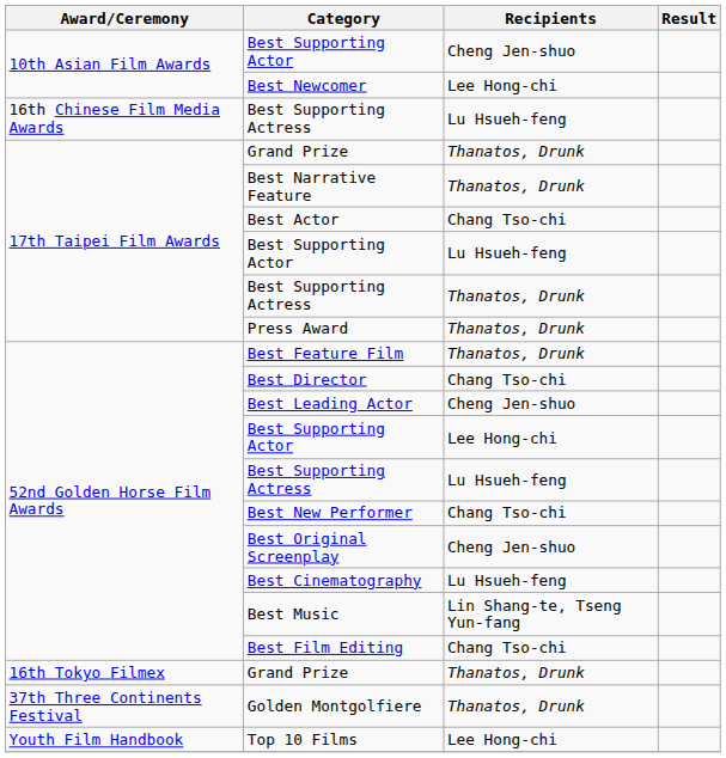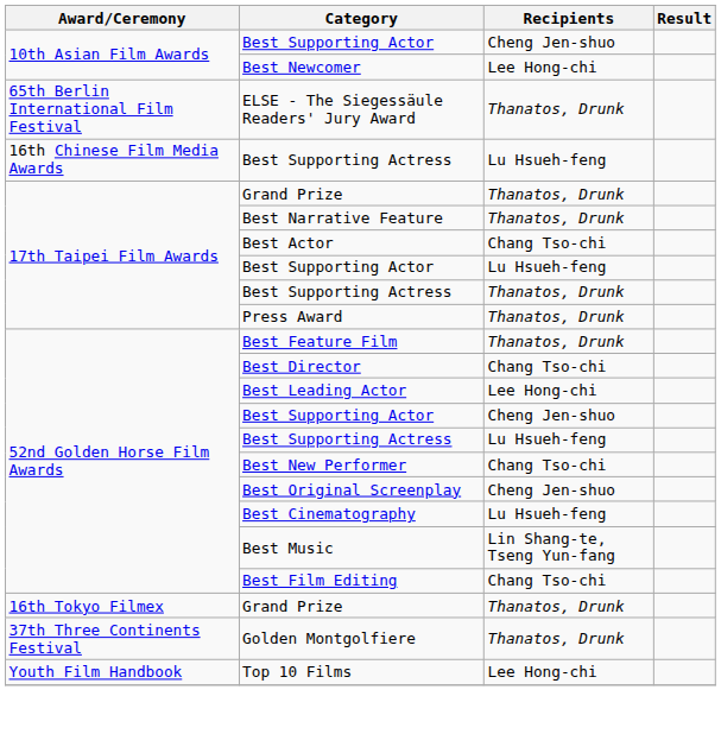 <table class="wikitable">
 <tr>
 <th>Award/Ceremony</th>
 <th>Category</th>
 <th>Recipients</th>
 <th>Result</th>
 </tr>
 <tr>
 <td rowspan=2><a href='#'>10th Asian Film Awards</a></td>
 <td><a href='#'>Best Supporting Actor</a></td>
 <td>Cheng Jen-shuo</td>
 <td></td>
 </tr>
 <tr>
 <td><a href='#'>Best Newcomer</a></td>
 <td>Lee Hong-chi</td>
+<td></td>
+</tr>
+<tr>
+<td rowspan=1><a href='#'>65th Berlin International Film Festival</a></td>
+<td>ELSE - The Siegessäule Readers' Jury Award</td>
+<td><em>Thanatos, Drunk</em></td>
 <td></td>
 </tr>
 <tr>
 <td>16th <a href='#'>Chinese Film Media Awards</a></td>
 <td>Best Supporting Actress</td>
 <td>Lu Hsueh-feng</td>
 <td></td>
 </tr>
 <tr>
 <td rowspan=6><a href='#'>17th Taipei Film Awards</a></td>
 <td>Grand Prize</td>
 <td><em>Thanatos, Drunk</em></td>
 <td></td>
 </tr>
 <tr>
 <td>Best Narrative Feature</td>
 <td><em>Thanatos, Drunk</em></td>
 <td></td>
 </tr>
 <tr>
 <td>Best Actor</td>
 <td>Chang Tso-chi</td>
 <td></td>
 </tr>
 <tr>
 <td>Best Supporting Actor</td>
 <td>Lu Hsueh-feng</td>
 <td></td>
 </tr>
 <tr>
 <td>Best Supporting Actress</td>
 <td><em>Thanatos, Drunk</em></td>
 <td></td>
 </tr>
 <tr>
 <td>Press Award</td>
 <td><em>Thanatos, Drunk</em></td>
 <td></td>
 </tr>
 <tr>
 <td rowspan=10><a href='#'>52nd Golden Horse Film Awards</a></td>
 <td><a href='#'>Best Feature Film</a></td>
 <td><em>Thanatos, Drunk</em></td>
 <td></td>
 </tr>
 <tr>
 <td><a href='#'>Best Director</a></td>
 <td>Chang Tso-chi</td>
 <td></td>
 </tr>
 <tr>
 <td><a href='#'>Best Leading Actor</a></td>
-<td>Cheng Jen-shuo</td>
+<td>Lee Hong-chi</td>
 <td></td>
 </tr>
 <tr>
 <td><a href='#'>Best Supporting Actor</a></td>
-<td>Lee Hong-chi</td>
+<td>Cheng Jen-shuo</td>
 <td></td>
 </tr>
 <tr>
 <td><a href='#'>Best Supporting Actress</a></td>
 <td>Lu Hsueh-feng</td>
 <td></td>
 </tr>
 <tr>
 <td><a href='#'>Best New Performer</a></td>
 <td>Chang Tso-chi</td>
 <td></td>
 </tr>
 <tr>
 <td><a href='#'>Best Original Screenplay</a></td>
 <td>Cheng Jen-shuo</td>
 <td></td>
 </tr>
 <tr>
 <td><a href='#'>Best Cinematography</a></td>
 <td>Lu Hsueh-feng</td>
 <td></td>
 </tr>
 <tr>
 <td>Best Music</td>
 <td>Lin Shang-te, Tseng Yun-fang</td>
 <td></td>
 </tr>
 <tr>
 <td><a href='#'>Best Film Editing</a></td>
 <td>Chang Tso-chi</td>
 <td></td>
 </tr>
 <tr>
 <td rowspan=1><a href='#'>16th Tokyo Filmex</a></td>
 <td>Grand Prize</td>
 <td><em>Thanatos, Drunk</em></td>
 <td></td>
 </tr>
 <tr>
 <td rowspan=1><a href='#'>37th Three Continents Festival</a></td>
 <td>Golden Montgolfiere</td>
 <td><em>Thanatos, Drunk</em></td>
 <td></td>
 </tr>
 <tr>
 <td><a href='#'>Youth Film Handbook</a></td>
 <td>Top 10 Films</td>
 <td>Lee Hong-chi</td>
 <td></td>
 </tr>
 <tr>
 </tr>
 </table>
